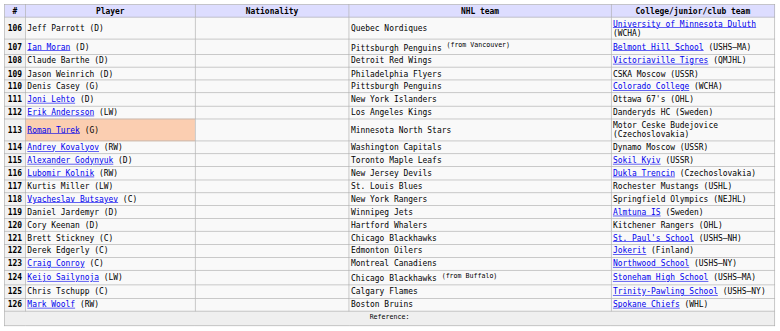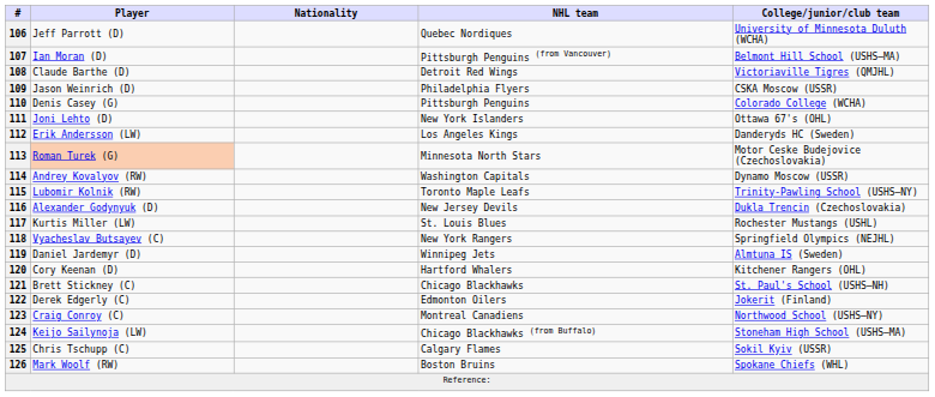 <table class="wikitable" style="width: 100%">
 <tr>
 <th style="background:#ddf; width:2.75%;">#</th>
 <th style="background:#ddf; width:22.0%;">Player</th>
 <th style="background:#ddf; width:20.0%;">Nationality</th>
 <th style="background:#ddf; width:34.0%;">NHL team</th>
 <th style="background:#ddf; width:100.0%;">College/junior/club team</th>
 </tr>
 <tr>
 <th>106</th>
 <td>Jeff Parrott (D)</td>
 <td></td>
 <td>Quebec Nordiques</td>
 <td><a href='#'>University of Minnesota Duluth</a> (WCHA)</td>
 </tr>
 <tr>
 <th>107</th>
 <td><a href='#'>Ian Moran</a> (D)</td>
 <td></td>
 <td>Pittsburgh Penguins <sup>(from Vancouver)</sup> </td>
 <td><a href='#'>Belmont Hill School</a> (USHS–MA)</td>
 </tr>
 <tr>
 <th>108</th>
 <td>Claude Barthe (D)</td>
 <td></td>
 <td>Detroit Red Wings</td>
 <td><a href='#'>Victoriaville Tigres</a> (QMJHL)</td>
 </tr>
 <tr>
 <th>109</th>
 <td>Jason Weinrich (D)</td>
 <td></td>
 <td>Philadelphia Flyers</td>
 <td>CSKA Moscow (USSR)</td>
 </tr>
 <tr>
 <th>110</th>
 <td>Denis Casey (G)</td>
 <td></td>
 <td>Pittsburgh Penguins</td>
 <td><a href='#'>Colorado College</a> (WCHA)</td>
 </tr>
 <tr>
 <th>111</th>
 <td><a href='#'>Joni Lehto</a> (D)</td>
 <td></td>
 <td>New York Islanders</td>
 <td>Ottawa 67's (OHL)</td>
 </tr>
 <tr>
 <th>112</th>
 <td><a href='#'>Erik Andersson</a> (LW)</td>
 <td></td>
 <td>Los Angeles Kings</td>
 <td>Danderyds HC (Sweden)</td>
 </tr>
 <tr>
 <th>113</th>
 <td bgcolor="#FBCEB1"><a href='#'>Roman Turek</a> (G)</td>
 <td></td>
 <td>Minnesota North Stars</td>
 <td>Motor Ceske Budejovice (Czechoslovakia)</td>
 </tr>
 <tr>
 <th>114</th>
 <td><a href='#'>Andrey Kovalyov</a> (RW)</td>
 <td></td>
 <td>Washington Capitals</td>
 <td>Dynamo Moscow (USSR)</td>
 </tr>
 <tr>
 <th>115</th>
-<td><a href='#'>Alexander Godynyuk</a> (D)</td>
+<td><a href='#'>Lubomir Kolnik</a> (RW)</td>
 <td></td>
 <td>Toronto Maple Leafs</td>
-<td><a href='#'>Sokil Kyiv</a> (USSR)</td>
+<td><a href='#'>Trinity-Pawling School</a> (USHS–NY)</td>
 </tr>
 <tr>
 <th>116</th>
-<td><a href='#'>Lubomir Kolnik</a> (RW)</td>
+<td><a href='#'>Alexander Godynyuk</a> (D)</td>
 <td></td>
 <td>New Jersey Devils</td>
 <td><a href='#'>Dukla Trencin</a> (Czechoslovakia)</td>
 </tr>
 <tr>
 <th>117</th>
 <td>Kurtis Miller (LW)</td>
 <td></td>
 <td>St. Louis Blues</td>
 <td>Rochester Mustangs (USHL)</td>
 </tr>
 <tr>
 <th>118</th>
 <td><a href='#'>Vyacheslav Butsayev</a> (C)</td>
 <td></td>
 <td>New York Rangers</td>
 <td>Springfield Olympics (NEJHL)</td>
 </tr>
 <tr>
 <th>119</th>
 <td>Daniel Jardemyr (D)</td>
 <td></td>
 <td>Winnipeg Jets</td>
 <td><a href='#'>Almtuna IS</a> (Sweden)</td>
 </tr>
 <tr>
 <th>120</th>
 <td>Cory Keenan (D)</td>
 <td></td>
 <td>Hartford Whalers</td>
 <td>Kitchener Rangers (OHL)</td>
 </tr>
 <tr>
 <th>121</th>
 <td>Brett Stickney (C)</td>
 <td></td>
 <td>Chicago Blackhawks</td>
 <td><a href='#'>St. Paul's School</a> (USHS–NH)</td>
 </tr>
 <tr>
 <th>122</th>
 <td>Derek Edgerly (C)</td>
 <td></td>
 <td>Edmonton Oilers</td>
 <td><a href='#'>Jokerit</a> (Finland)</td>
 </tr>
 <tr>
 <th>123</th>
 <td><a href='#'>Craig Conroy</a> (C)</td>
 <td></td>
 <td>Montreal Canadiens</td>
 <td><a href='#'>Northwood School</a> (USHS–NY)</td>
 </tr>
 <tr>
 <th>124</th>
 <td><a href='#'>Keijo Sailynoja</a> (LW)</td>
 <td></td>
 <td>Chicago Blackhawks <sup>(from Buffalo)</sup> </td>
 <td><a href='#'>Stoneham High School</a> (USHS–MA)</td>
 </tr>
 <tr>
 <th>125</th>
 <td>Chris Tschupp (C)</td>
 <td></td>
 <td>Calgary Flames</td>
-<td><a href='#'>Trinity-Pawling School</a> (USHS–NY)</td>
+<td><a href='#'>Sokil Kyiv</a> (USSR)</td>
 </tr>
 <tr>
 <th>126</th>
 <td><a href='#'>Mark Woolf</a> (RW)</td>
 <td></td>
 <td>Boston Bruins</td>
 <td><a href='#'>Spokane Chiefs</a> (WHL)</td>
 </tr>
 <tr>
 <td align=center colspan="6" bgcolor="#efefef"><sup>Reference:  </sup></td>
 </tr>
 </table>
